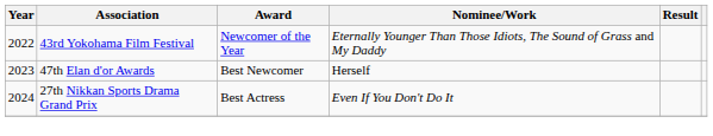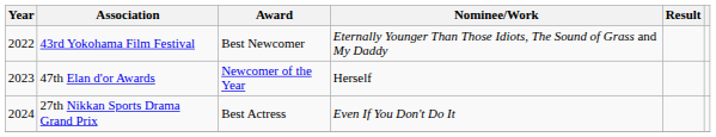 <table class="wikitable plainrowheaders">
 <tr>
 <th>Year</th>
 <th>Association</th>
 <th>Award</th>
 <th>Nominee/Work</th>
 <th>Result</th>
 <th></th>
 </tr>
 <tr>
 <td>2022</td>
 <td><a href='#'>43rd Yokohama Film Festival</a></td>
-<td><a href='#'>Newcomer of the Year</a></td>
+<td>Best Newcomer</td>
 <td><em>Eternally Younger Than Those Idiots</em>, <em>The Sound of Grass</em> and <em>My Daddy</em></td>
 <td></td>
 <td></td>
 </tr>
 <tr>
 <td>2023</td>
 <td>47th <a href='#'>Elan d'or Awards</a></td>
-<td>Best Newcomer</td>
+<td><a href='#'>Newcomer of the Year</a></td>
 <td>Herself</td>
 <td></td>
 <td></td>
 </tr>
 <tr>
 <td>2024</td>
 <td>27th <a href='#'>Nikkan Sports Drama Grand Prix</a></td>
 <td>Best Actress</td>
 <td><em>Even If You Don't Do It</em></td>
 <td></td>
 <td></td>
 </tr>
 <tr>
 </tr>
 </table>
